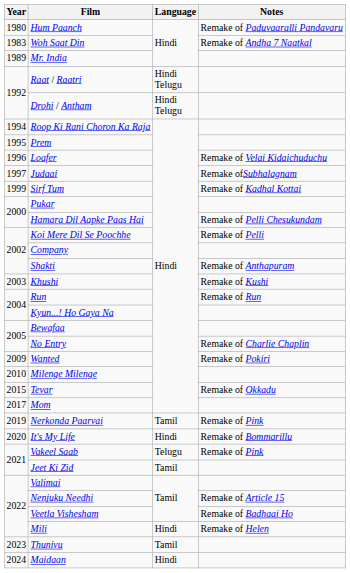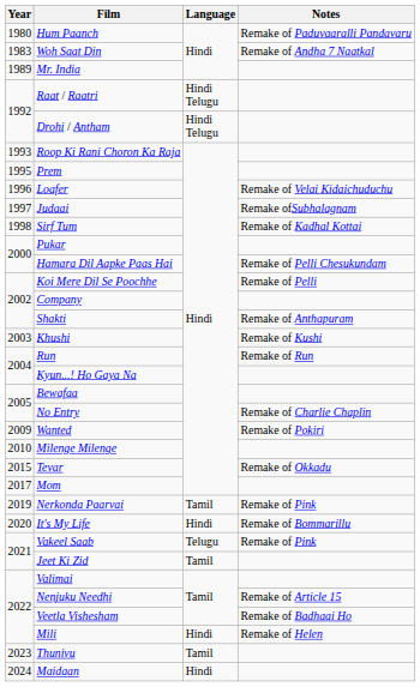 <table class="wikitable sortable">
 <tr>
 <th>Year</th>
 <th>Film</th>
 <th>Language</th>
 <th>Notes</th>
 </tr>
 <tr>
 <td>1980</td>
 <td><em><a href='#'>Hum Paanch</a></em></td>
 <td rowspan="3">Hindi</td>
 <td>Remake of <em><a href='#'>Paduvaaralli Pandavaru</a></em></td>
 </tr>
 <tr>
 <td>1983</td>
 <td><em><a href='#'>Woh Saat Din</a></em></td>
 <td>Remake of <em><a href='#'>Andha 7 Naatkal</a></em></td>
 </tr>
 <tr>
 <td>1989</td>
 <td><em><a href='#'>Mr. India</a></em></td>
 <td></td>
 </tr>
 <tr>
 <td rowspan="2">1992</td>
 <td><em><a href='#'>Raat</a></em> / <em><a href='#'>Raatri</a></em></td>
 <td>Hindi<br>Telugu</td>
 <td></td>
 </tr>
 <tr>
 <td><em><a href='#'>Drohi</a></em> / <em><a href='#'>Antham</a></em></td>
 <td>Hindi<br>Telugu</td>
 <td></td>
 </tr>
 <tr>
-<td>1994</td>
+<td>1993</td>
 <td><em><a href='#'>Roop Ki Rani Choron Ka Raja</a></em></td>
 <td rowspan="19">Hindi</td>
 <td></td>
 </tr>
 <tr>
 <td>1995</td>
 <td><em><a href='#'>Prem</a></em></td>
 <td></td>
 </tr>
 <tr>
 <td>1996</td>
 <td><em><a href='#'>Loafer</a></em></td>
 <td>Remake of <em><a href='#'>Velai Kidaichuduchu</a></em></td>
 </tr>
 <tr>
 <td>1997</td>
 <td><em><a href='#'>Judaai</a></em></td>
 <td>Remake of<em><a href='#'>Subhalagnam</a></em></td>
 </tr>
 <tr>
-<td>1999</td>
+<td>1998</td>
 <td><em><a href='#'>Sirf Tum</a></em></td>
 <td>Remake of <em><a href='#'>Kadhal Kottai</a></em></td>
 </tr>
 <tr>
 <td rowspan="2">2000</td>
 <td><em><a href='#'>Pukar</a></em></td>
 <td></td>
 </tr>
 <tr>
 <td><em><a href='#'>Hamara Dil Aapke Paas Hai</a></em></td>
 <td>Remake of <em><a href='#'>Pelli Chesukundam</a></em></td>
 </tr>
 <tr>
 <td rowspan="3">2002</td>
 <td><em><a href='#'>Koi Mere Dil Se Poochhe</a></em></td>
 <td>Remake of <em><a href='#'>Pelli</a></em></td>
 </tr>
 <tr>
 <td><em><a href='#'>Company</a></em></td>
 <td></td>
 </tr>
 <tr>
 <td><em><a href='#'>Shakti</a></em></td>
 <td>Remake of <em><a href='#'>Anthapuram</a></em></td>
 </tr>
 <tr>
 <td>2003</td>
 <td><em><a href='#'>Khushi</a></em></td>
 <td>Remake of <em><a href='#'>Kushi</a></em></td>
 </tr>
 <tr>
 <td rowspan="2">2004</td>
 <td><em><a href='#'>Run</a></em></td>
 <td>Remake of <em><a href='#'>Run</a></em></td>
 </tr>
 <tr>
 <td><em><a href='#'>Kyun...! Ho Gaya Na</a></em></td>
 <td></td>
 </tr>
 <tr>
 <td rowspan="2">2005</td>
 <td><em><a href='#'>Bewafaa</a></em></td>
 <td></td>
 </tr>
 <tr>
 <td><em><a href='#'>No Entry</a></em></td>
 <td>Remake of <em><a href='#'>Charlie Chaplin</a></em></td>
 </tr>
 <tr>
 <td>2009</td>
 <td><em><a href='#'>Wanted</a></em></td>
 <td>Remake of <em><a href='#'>Pokiri</a></em></td>
 </tr>
 <tr>
 <td>2010</td>
 <td><em><a href='#'>Milenge Milenge</a></em></td>
 <td></td>
 </tr>
 <tr>
 <td>2015</td>
 <td><em><a href='#'>Tevar</a></em></td>
 <td>Remake of <em><a href='#'>Okkadu</a></em></td>
 </tr>
 <tr>
 <td>2017</td>
 <td><em><a href='#'>Mom</a></em></td>
 <td></td>
 </tr>
 <tr>
 <td>2019</td>
 <td><em><a href='#'>Nerkonda Paarvai</a></em></td>
 <td>Tamil</td>
 <td>Remake of <em><a href='#'>Pink</a></em></td>
 </tr>
 <tr>
 <td>2020</td>
 <td><em><a href='#'>It's My Life</a></em></td>
 <td>Hindi</td>
 <td>Remake of <em><a href='#'>Bommarillu</a></em></td>
 </tr>
 <tr>
 <td rowspan="2">2021</td>
 <td><em><a href='#'>Vakeel Saab</a></em></td>
 <td>Telugu</td>
 <td>Remake of <em><a href='#'>Pink</a></em></td>
 </tr>
 <tr>
 <td><em><a href='#'>Jeet Ki Zid</a></em></td>
 <td>Tamil</td>
 <td></td>
 </tr>
 <tr>
 <td rowspan="4">2022</td>
 <td><em><a href='#'>Valimai</a></em></td>
 <td rowspan="3">Tamil</td>
 <td></td>
 </tr>
 <tr>
 <td><em><a href='#'>Nenjuku Needhi</a></em></td>
 <td>Remake of <em><a href='#'>Article 15</a></em></td>
 </tr>
 <tr>
 <td><em><a href='#'>Veetla Vishesham</a></em></td>
 <td>Remake of <em><a href='#'>Badhaai Ho</a></em></td>
 </tr>
 <tr>
 <td><em><a href='#'>Mili</a></em></td>
 <td>Hindi</td>
 <td>Remake of <em><a href='#'>Helen</a></em></td>
 </tr>
 <tr>
 <td>2023</td>
 <td><em><a href='#'>Thunivu</a></em></td>
 <td>Tamil</td>
 <td></td>
 </tr>
 <tr>
 <td>2024</td>
 <td><em><a href='#'>Maidaan</a></em></td>
 <td>Hindi</td>
 <td></td>
 </tr>
 </table>
